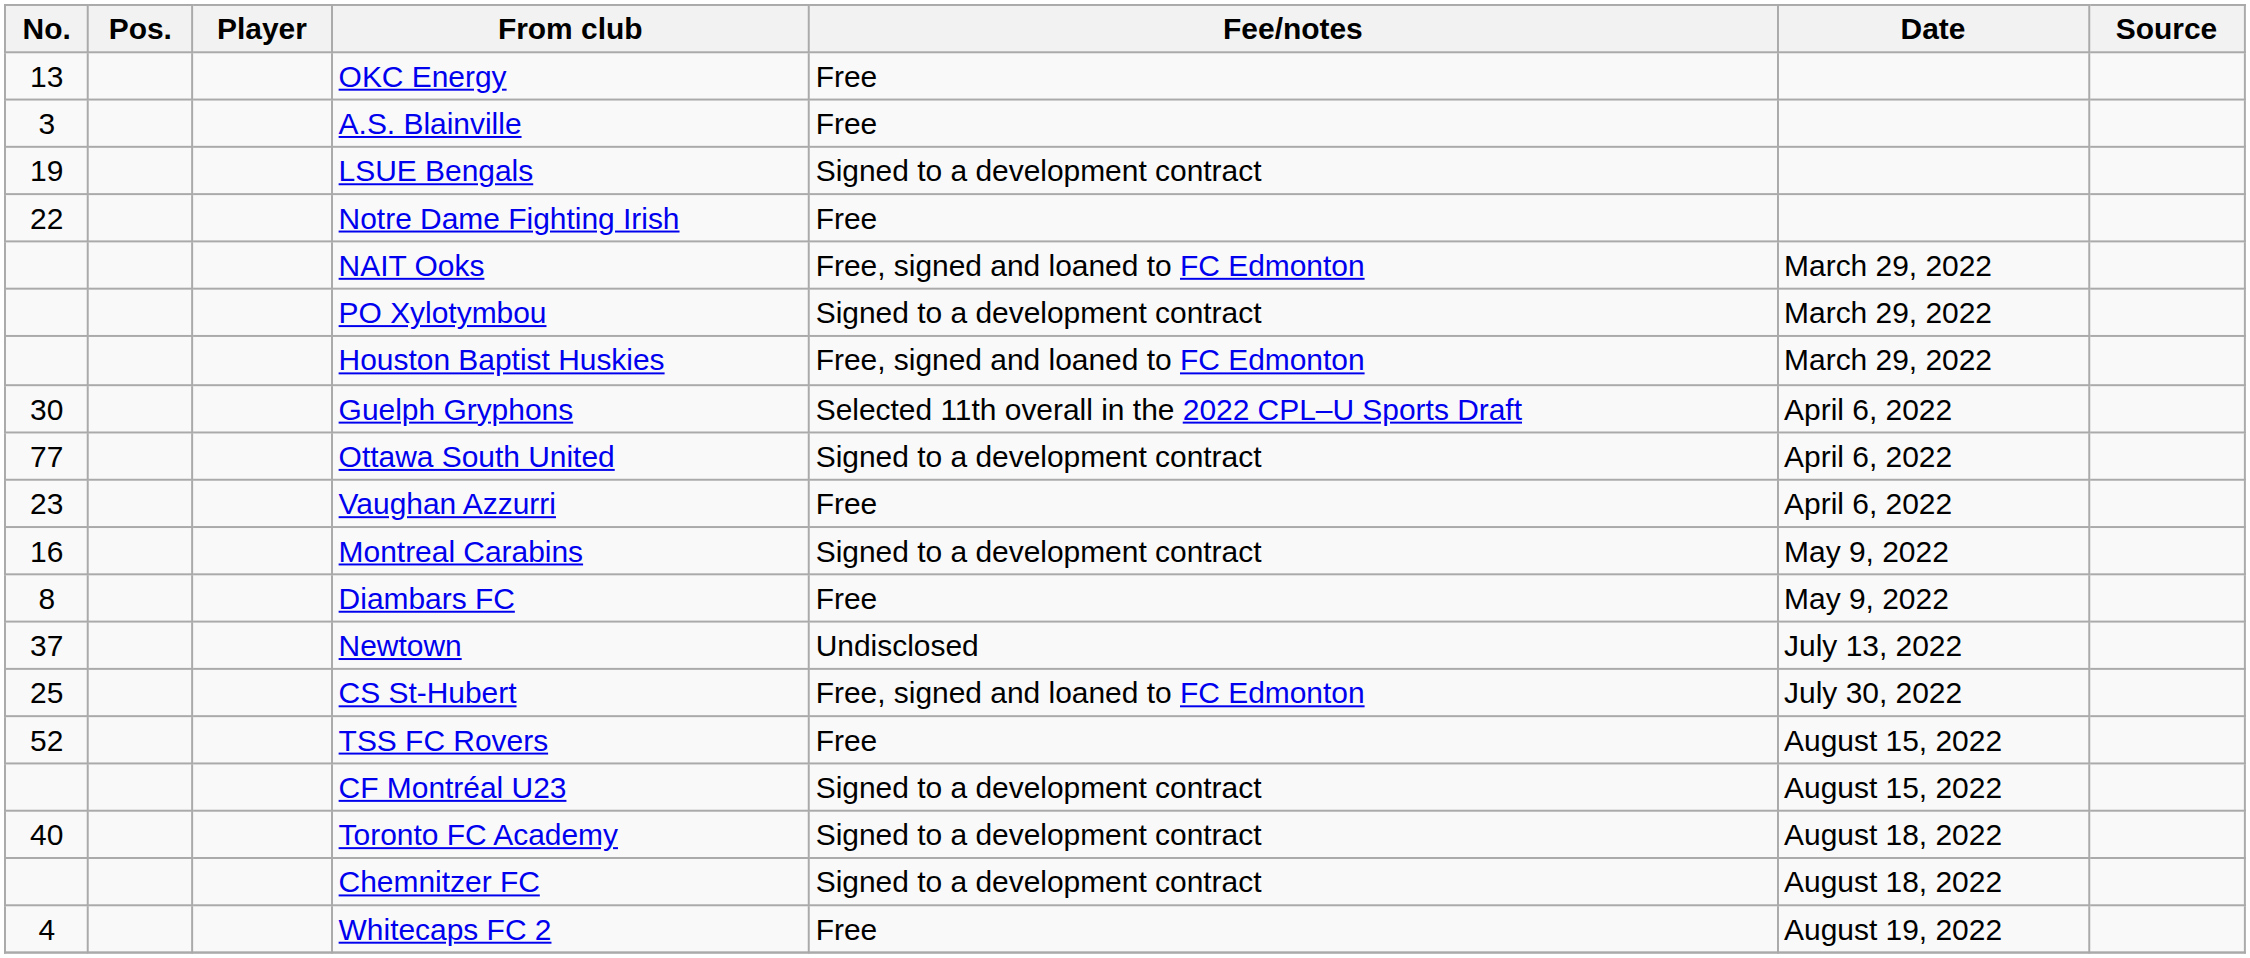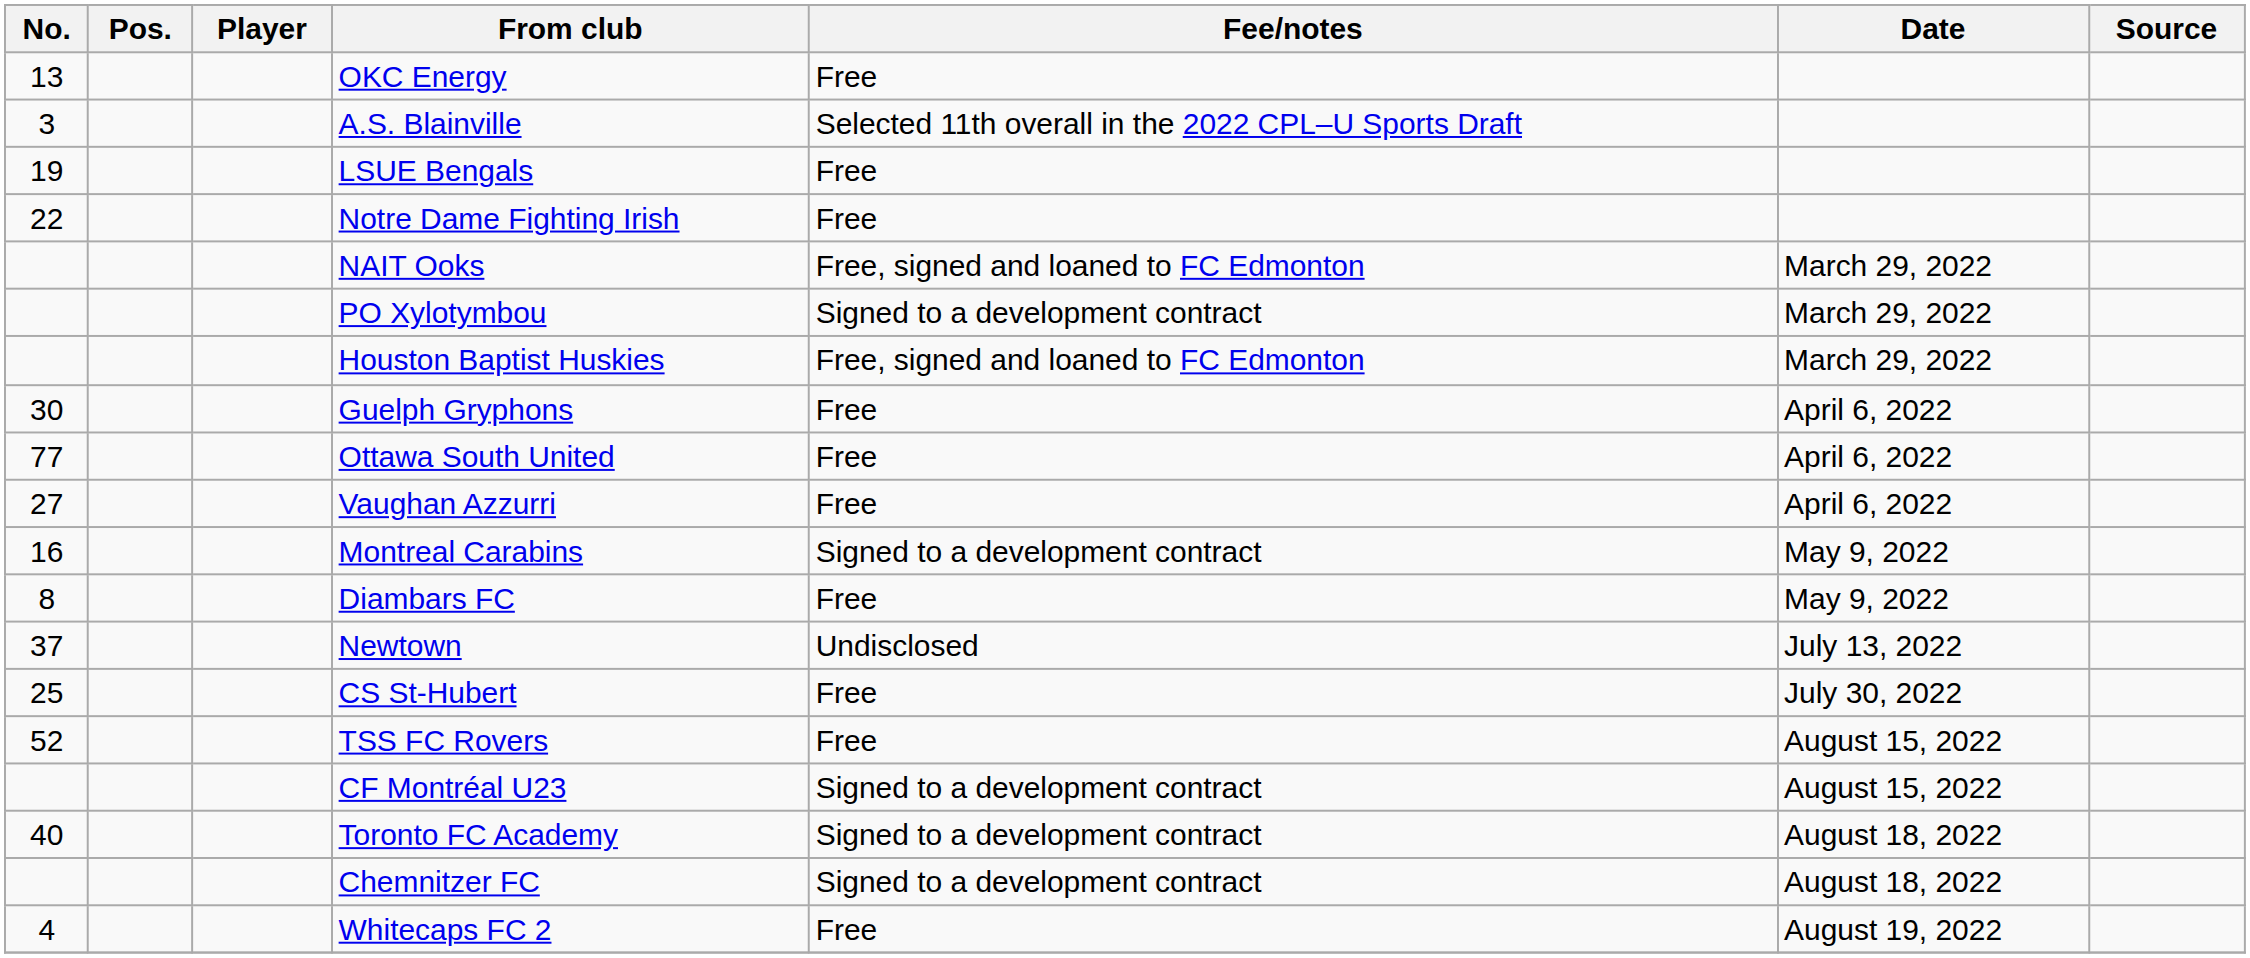 <table class="wikitable sortable" style="width:90%; font-size:95%;">
 <tr>
 <th>No.</th>
 <th>Pos.</th>
 <th>Player</th>
 <th>From club</th>
 <th>Fee/notes</th>
 <th>Date</th>
 <th>Source</th>
 </tr>
 <tr>
 <td align=center>13</td>
 <td align=center></td>
 <td></td>
 <td> <a href='#'>OKC Energy</a></td>
 <td>Free</td>
 <td></td>
 <td></td>
 </tr>
 <tr>
 <td align=center>3</td>
 <td align=center></td>
 <td></td>
 <td> <a href='#'>A.S. Blainville</a></td>
-<td>Free</td>
+<td>Selected 11th overall in the <a href='#'>2022 CPL–U Sports Draft</a></td>
 <td></td>
 <td></td>
 </tr>
 <tr>
 <td align=center>19</td>
 <td align=center></td>
 <td></td>
 <td> <a href='#'>LSUE Bengals</a></td>
-<td>Signed to a development contract</td>
+<td>Free</td>
 <td></td>
 <td></td>
 </tr>
 <tr>
 <td align=center>22</td>
 <td align=center></td>
 <td></td>
 <td> <a href='#'>Notre Dame Fighting Irish</a></td>
 <td>Free</td>
 <td></td>
 <td></td>
 </tr>
 <tr>
 <td align=center></td>
 <td align=center></td>
 <td></td>
 <td> <a href='#'>NAIT Ooks</a></td>
 <td>Free, signed and loaned to <a href='#'>FC Edmonton</a></td>
 <td>March 29, 2022</td>
 <td></td>
 </tr>
 <tr>
 <td align=center></td>
 <td align=center></td>
 <td></td>
 <td> <a href='#'>PO Xylotymbou</a></td>
 <td>Signed to a development contract</td>
 <td>March 29, 2022</td>
 <td></td>
 </tr>
 <tr>
 <td align=center></td>
 <td align=center></td>
 <td></td>
 <td> <a href='#'>Houston Baptist Huskies</a></td>
 <td>Free, signed and loaned to <a href='#'>FC Edmonton</a></td>
 <td>March 29, 2022</td>
 <td></td>
 </tr>
 <tr>
 <td align=center>30</td>
 <td align=center></td>
 <td></td>
 <td> <a href='#'>Guelph Gryphons</a></td>
-<td>Selected 11th overall in the <a href='#'>2022 CPL–U Sports Draft</a></td>
+<td>Free</td>
 <td>April 6, 2022</td>
 <td></td>
 </tr>
 <tr>
 <td align=center>77</td>
 <td align=center></td>
 <td></td>
 <td> <a href='#'>Ottawa South United</a></td>
-<td>Signed to a development contract</td>
+<td>Free</td>
 <td>April 6, 2022</td>
 <td></td>
 </tr>
 <tr>
-<td align=center>23</td>
+<td align=center>27</td>
 <td align=center></td>
 <td></td>
 <td> <a href='#'>Vaughan Azzurri</a></td>
 <td>Free</td>
 <td>April 6, 2022</td>
 <td></td>
 </tr>
 <tr>
 <td align=center>16</td>
 <td align=center></td>
 <td></td>
 <td> <a href='#'>Montreal Carabins</a></td>
 <td>Signed to a development contract</td>
 <td>May 9, 2022</td>
 <td></td>
 </tr>
 <tr>
 <td align=center>8</td>
 <td align=center></td>
 <td></td>
 <td> <a href='#'>Diambars FC</a></td>
 <td>Free</td>
 <td>May 9, 2022</td>
 <td></td>
 </tr>
 <tr>
 <td align=center>37</td>
 <td align=center></td>
 <td></td>
 <td> <a href='#'>Newtown</a></td>
 <td>Undisclosed</td>
 <td>July 13, 2022</td>
 <td></td>
 </tr>
 <tr>
 <td align=center>25</td>
 <td align=center></td>
 <td></td>
 <td> <a href='#'>CS St-Hubert</a></td>
-<td>Free, signed and loaned to <a href='#'>FC Edmonton</a></td>
+<td>Free</td>
 <td>July 30, 2022</td>
 <td></td>
 </tr>
 <tr>
 <td align=center>52</td>
 <td align=center></td>
 <td></td>
 <td> <a href='#'>TSS FC Rovers</a></td>
 <td>Free</td>
 <td>August 15, 2022</td>
 <td></td>
 </tr>
 <tr>
 <td align=center></td>
 <td align=center></td>
 <td></td>
 <td> <a href='#'>CF Montréal U23</a></td>
 <td>Signed to a development contract</td>
 <td>August 15, 2022</td>
 <td></td>
 </tr>
 <tr>
 <td align=center>40</td>
 <td align=center></td>
 <td></td>
 <td> <a href='#'>Toronto FC Academy</a></td>
 <td>Signed to a development contract</td>
 <td>August 18, 2022</td>
 <td></td>
 </tr>
 <tr>
 <td align=center></td>
 <td align=center></td>
 <td></td>
 <td> <a href='#'>Chemnitzer FC</a></td>
 <td>Signed to a development contract</td>
 <td>August 18, 2022</td>
 <td></td>
 </tr>
 <tr>
 <td align=center>4</td>
 <td align=center></td>
 <td></td>
 <td> <a href='#'>Whitecaps FC 2</a></td>
 <td>Free</td>
 <td>August 19, 2022</td>
 <td></td>
 </tr>
 <tr>
 </tr>
 </table>
